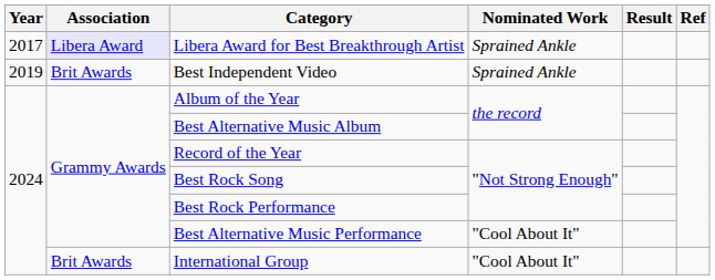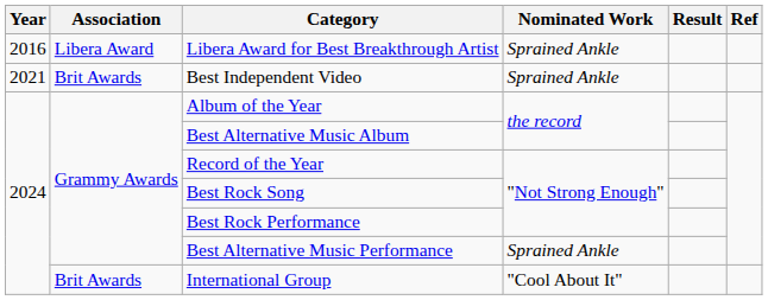 <table class="wikitable">
 <tr>
 <th>Year</th>
 <th>Association</th>
 <th>Category</th>
 <th>Nominated Work</th>
 <th>Result</th>
 <th>Ref</th>
 </tr>
 <tr>
-<td>2017</td>
-<td style="background: lavender;"><a href='#'>Libera Award</a></td>
+<td>2016</td>
+<td><a href='#'>Libera Award</a></td>
 <td><a href='#'>Libera Award for Best Breakthrough Artist</a></td>
 <td><em>Sprained Ankle</em></td>
 <td></td>
 <td style="text-align:center;"></td>
 </tr>
 <tr>
-<td>2019</td>
+<td>2021</td>
 <td><a href='#'>Brit Awards</a></td>
 <td>Best Independent Video</td>
 <td><em>Sprained Ankle</em></td>
 <td></td>
 <td style="text-align:center;"></td>
 </tr>
 <tr>
 <td rowspan=7>2024</td>
 <td rowspan=6><a href='#'>Grammy Awards</a></td>
 <td><a href='#'>Album of the Year</a></td>
 <td rowspan=2><em><a href='#'>the record</a></em></td>
 <td></td>
 <td rowspan=6></td>
 </tr>
 <tr>
 <td><a href='#'>Best Alternative Music Album</a></td>
 <td></td>
 </tr>
 <tr>
 <td><a href='#'>Record of the Year</a></td>
 <td rowspan=3>"<a href='#'>Not Strong Enough</a>"</td>
 <td></td>
 </tr>
 <tr>
 <td><a href='#'>Best Rock Song</a></td>
 <td></td>
 </tr>
 <tr>
 <td><a href='#'>Best Rock Performance</a></td>
 <td></td>
 </tr>
 <tr>
 <td><a href='#'>Best Alternative Music Performance</a></td>
-<td>"Cool About It"</td>
+<td><em>Sprained Ankle</em></td>
 <td></td>
 </tr>
 <tr>
 <td><a href='#'>Brit Awards</a></td>
 <td><a href='#'>International Group</a></td>
 <td>"Cool About It"</td>
 <td></td>
 <td></td>
 </tr>
 </table>
